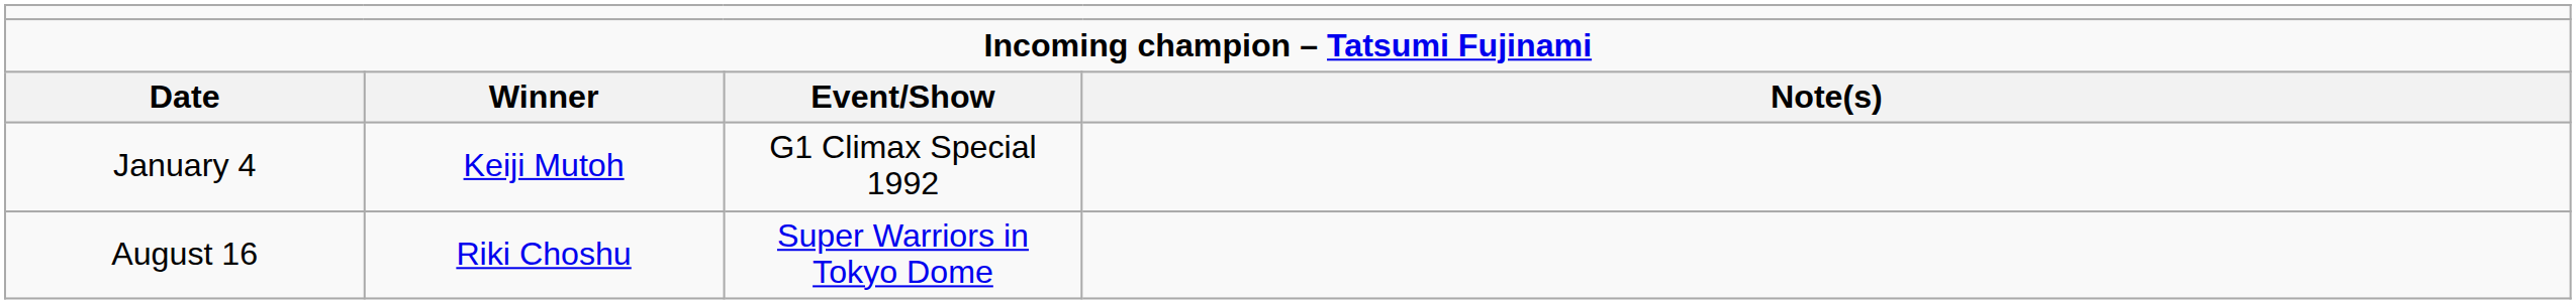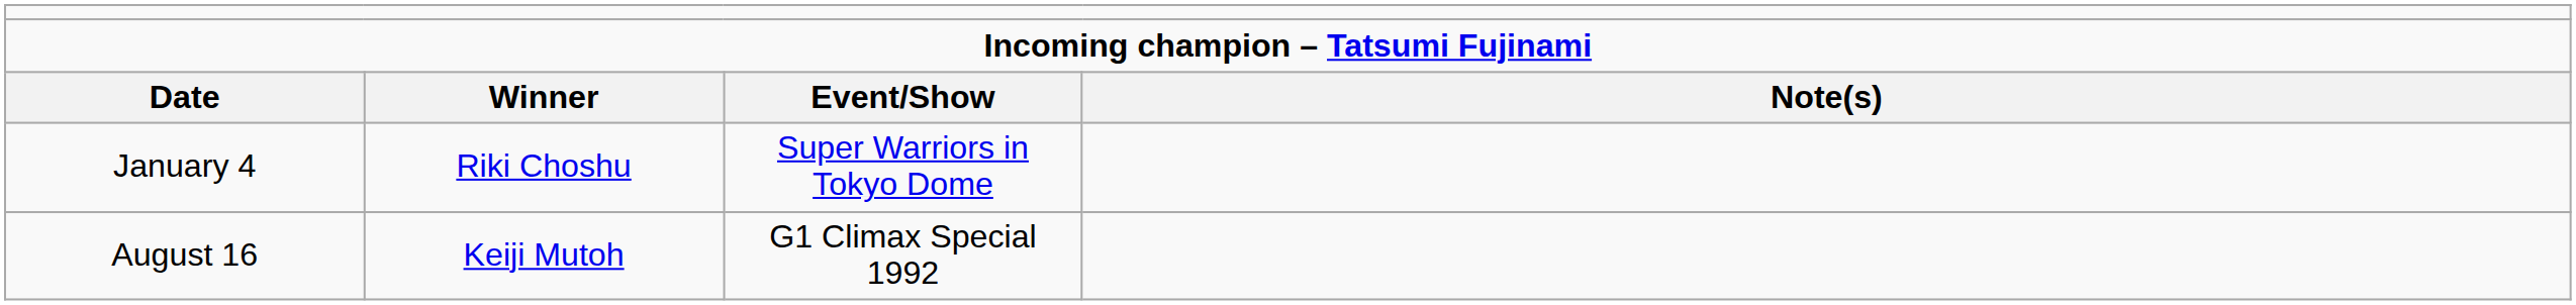 <table class="wikitable" style="text-align:center; width:100%;">
 <tr>
 <td colspan="5"></td>
 </tr>
 <tr>
 <td colspan="5"><strong>Incoming champion – <a href='#'>Tatsumi Fujinami</a></strong></td>
 </tr>
 <tr>
 <th width=14%>Date</th>
 <th width=14%>Winner</th>
 <th width=14%>Event/Show</th>
 <th width=58%>Note(s)</th>
 </tr>
 <tr>
 <td>January 4</td>
+<td><a href='#'>Riki Choshu</a></td>
+<td><a href='#'>Super Warriors in Tokyo Dome</a></td>
+<td align="left"></td>
+</tr>
+<tr>
+<td>August 16</td>
 <td><a href='#'>Keiji Mutoh</a></td>
 <td>G1 Climax Special 1992</td>
 <td align="left"></td>
 </tr>
-<tr>
-<td>August 16</td>
-<td><a href='#'>Riki Choshu</a></td>
-<td><a href='#'>Super Warriors in Tokyo Dome</a></td>
-<td align="left"></td>
-</tr>
 </table>
